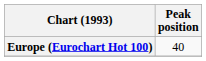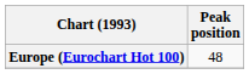 <table class="wikitable sortable plainrowheaders" style="text-align:center">
 <tr>
 <th>Chart (1993)</th>
 <th>Peak<br>position</th>
 </tr>
 <tr>
 <th scope="row">Europe (<a href='#'>Eurochart Hot 100</a>)</th>
-<td>40</td>
+<td>48</td>
 </tr>
 <tr>
 </tr>
 <tr>
 </tr>
 <tr>
 </tr>
 </table>
